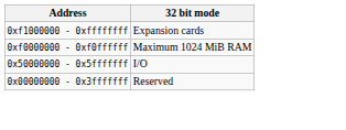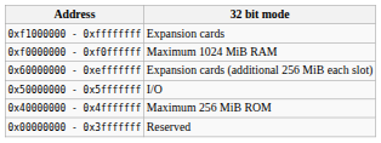 <table class="wikitable">
 <tr>
 <th>Address</th>
 <th>32 bit mode</th>
 </tr>
 <tr>
 <td><code>0xf1000000 - 0xffffffff</code></td>
 <td>Expansion cards</td>
 </tr>
 <tr>
 <td><code>0xf0000000 - 0xf0ffffff</code></td>
 <td>Maximum 1024 MiB RAM</td>
 </tr>
 <tr>
+<td><code>0x60000000 - 0xefffffff</code></td>
+<td>Expansion cards (additional 256 MiB each slot)</td>
+</tr>
+<tr>
 <td><code>0x50000000 - 0x5fffffff</code></td>
 <td>I/O</td>
+</tr>
+<tr>
+<td><code>0x40000000 - 0x4fffffff</code></td>
+<td>Maximum 256 MiB ROM</td>
 </tr>
 <tr>
 <td><code>0x00000000 - 0x3fffffff</code></td>
 <td>Reserved</td>
 </tr>
 </table>
